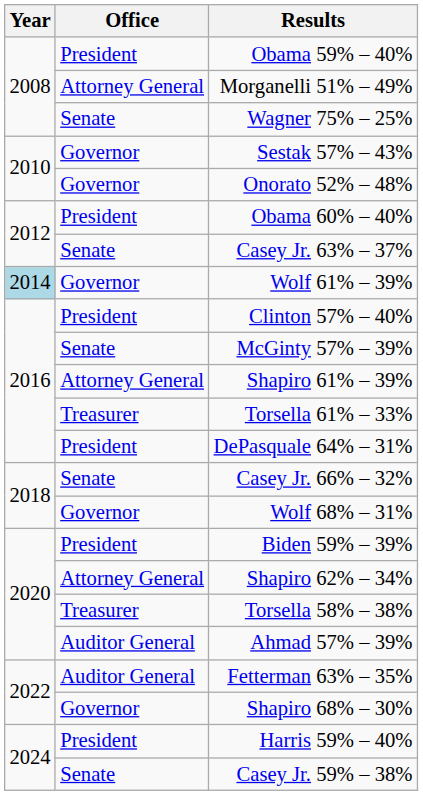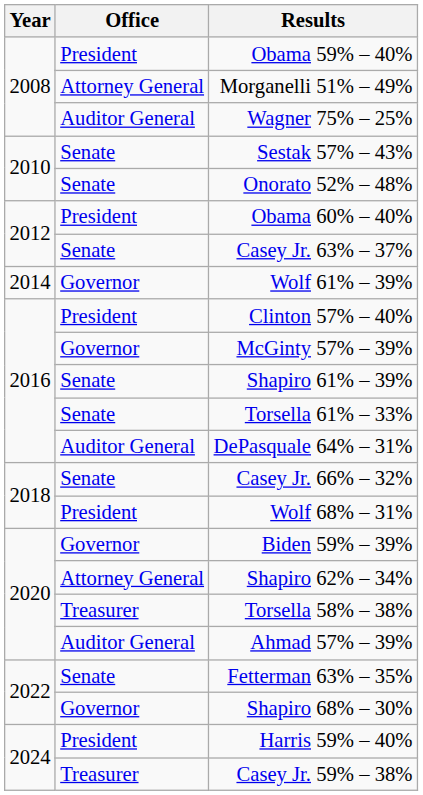 <table class=wikitable>
 <tr>
 <th>Year</th>
 <th>Office</th>
 <th>Results</th>
 </tr>
 <tr>
 <td rowspan=3>2008</td>
 <td><a href='#'>President</a></td>
 <td align="right" ><a href='#'>Obama</a> 59% – 40%</td>
 </tr>
 <tr>
 <td><a href='#'>Attorney General</a></td>
 <td align="right" >Morganelli 51% – 49%</td>
 </tr>
 <tr>
-<td><a href='#'>Senate</a></td>
+<td><a href='#'>Auditor General</a></td>
 <td align="right" ><a href='#'>Wagner</a> 75% – 25%</td>
 </tr>
 <tr>
 <td rowspan=2>2010</td>
-<td><a href='#'>Governor</a></td>
+<td><a href='#'>Senate</a></td>
 <td align="right" ><a href='#'>Sestak</a> 57% – 43%</td>
 </tr>
 <tr>
-<td><a href='#'>Governor</a></td>
+<td><a href='#'>Senate</a></td>
 <td align="right" ><a href='#'>Onorato</a> 52% – 48%</td>
 </tr>
 <tr>
 <td rowspan=2>2012</td>
 <td><a href='#'>President</a></td>
 <td align="right" ><a href='#'>Obama</a> 60% – 40%</td>
 </tr>
 <tr>
 <td><a href='#'>Senate</a></td>
 <td align="right" ><a href='#'>Casey Jr.</a> 63% – 37%</td>
 </tr>
 <tr>
-<td style="background: lightblue;">2014</td>
+<td>2014</td>
 <td><a href='#'>Governor</a></td>
 <td align="right" ><a href='#'>Wolf</a> 61% – 39%</td>
 </tr>
 <tr>
 <td rowspan=5>2016</td>
 <td><a href='#'>President</a></td>
 <td align="right" ><a href='#'>Clinton</a> 57% – 40%</td>
 </tr>
 <tr>
-<td><a href='#'>Senate</a></td>
+<td><a href='#'>Governor</a></td>
 <td align="right" ><a href='#'>McGinty</a> 57% – 39%</td>
 </tr>
 <tr>
-<td><a href='#'>Attorney General</a></td>
+<td><a href='#'>Senate</a></td>
 <td align="right" ><a href='#'>Shapiro</a> 61% – 39%</td>
 </tr>
 <tr>
-<td><a href='#'>Treasurer</a></td>
+<td><a href='#'>Senate</a></td>
 <td align="right" ><a href='#'>Torsella</a> 61% – 33%</td>
 </tr>
 <tr>
-<td><a href='#'>President</a></td>
+<td><a href='#'>Auditor General</a></td>
 <td align="right" ><a href='#'>DePasquale</a> 64% – 31%</td>
 </tr>
 <tr>
 <td rowspan=2>2018</td>
 <td><a href='#'>Senate</a></td>
 <td align="right" ><a href='#'>Casey Jr.</a> 66% – 32%</td>
 </tr>
 <tr>
-<td><a href='#'>Governor</a></td>
+<td><a href='#'>President</a></td>
 <td align="right" ><a href='#'>Wolf</a> 68% – 31%</td>
 </tr>
 <tr>
 <td rowspan=4>2020</td>
-<td><a href='#'>President</a></td>
+<td><a href='#'>Governor</a></td>
 <td align="right" ><a href='#'>Biden</a> 59% – 39%</td>
 </tr>
 <tr>
 <td><a href='#'>Attorney General</a></td>
 <td align="right" ><a href='#'>Shapiro</a> 62% – 34%</td>
 </tr>
 <tr>
 <td><a href='#'>Treasurer</a></td>
 <td align="right" ><a href='#'>Torsella</a> 58% – 38%</td>
 </tr>
 <tr>
 <td><a href='#'>Auditor General</a></td>
 <td align="right" ><a href='#'>Ahmad</a> 57% – 39%</td>
 </tr>
 <tr>
 <td rowspan=2>2022</td>
-<td><a href='#'>Auditor General</a></td>
+<td><a href='#'>Senate</a></td>
 <td align="right" ><a href='#'>Fetterman</a> 63% – 35%</td>
 </tr>
 <tr>
 <td><a href='#'>Governor</a></td>
 <td align="right" ><a href='#'>Shapiro</a> 68% – 30%</td>
 </tr>
 <tr>
 <td rowspan=2>2024</td>
 <td><a href='#'>President</a></td>
 <td align="right" ><a href='#'>Harris</a> 59% – 40%</td>
 </tr>
 <tr>
-<td><a href='#'>Senate</a></td>
+<td><a href='#'>Treasurer</a></td>
 <td align="right" ><a href='#'>Casey Jr.</a> 59% – 38%</td>
 </tr>
 </table>
